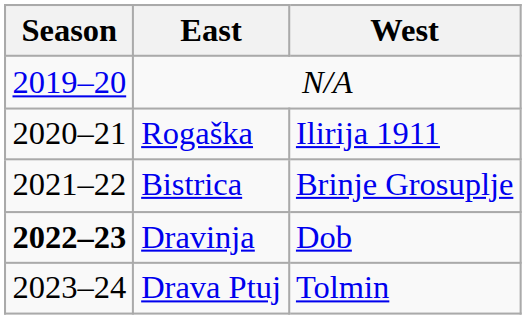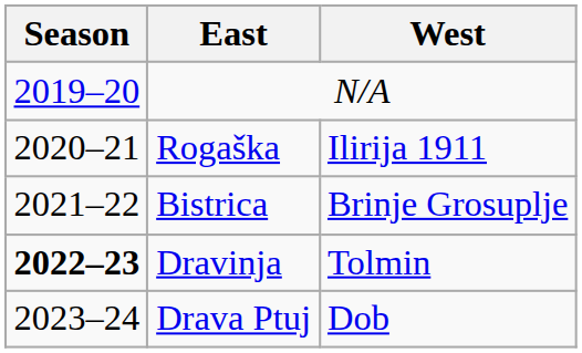 <table class="wikitable">
 <tr>
 <th>Season</th>
 <th>East</th>
 <th>West</th>
 </tr>
 <tr>
 <td><a href='#'>2019–20</a></td>
 <td colspan="2" align="center"><em>N/A</em></td>
 </tr>
 <tr>
 <td>2020–21</td>
 <td><a href='#'>Rogaška</a></td>
 <td><a href='#'>Ilirija 1911</a></td>
 </tr>
 <tr>
 <td>2021–22</td>
 <td><a href='#'>Bistrica</a></td>
 <td><a href='#'>Brinje Grosuplje</a></td>
 </tr>
 <tr>
 <td><strong>2022–23</strong></td>
 <td><a href='#'>Dravinja</a></td>
-<td><a href='#'>Dob</a></td>
+<td><a href='#'>Tolmin</a></td>
 </tr>
 <tr>
 <td>2023–24</td>
 <td><a href='#'>Drava Ptuj</a></td>
-<td><a href='#'>Tolmin</a></td>
+<td><a href='#'>Dob</a></td>
 </tr>
 </table>
